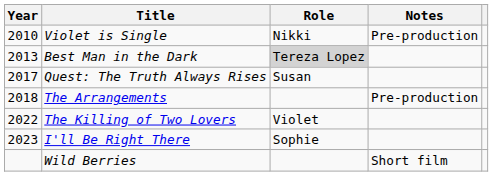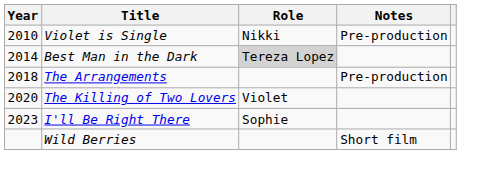 <table class="wikitable sortable">
 <tr>
 <th>Year</th>
 <th>Title</th>
 <th>Role</th>
 <th class="unsortable">Notes</th>
 <th class="unsortable"></th>
 </tr>
 <tr>
 <td>2010</td>
 <td><em>Violet is Single</em></td>
 <td>Nikki</td>
 <td>Pre-production</td>
 <td></td>
 </tr>
 <tr>
-<td>2013</td>
+<td>2014</td>
 <td><em>Best Man in the Dark</em></td>
 <td style="background: lightgrey;">Tereza Lopez</td>
-<td></td>
-<td></td>
-</tr>
-<tr>
-<td>2017</td>
-<td><em>Quest: The Truth Always Rises</em></td>
-<td>Susan</td>
 <td></td>
 <td></td>
 </tr>
 <tr>
 <td>2018</td>
 <td><em><a href='#'>The Arrangements</a></em></td>
 <td></td>
 <td>Pre-production</td>
 <td></td>
 </tr>
 <tr>
-<td>2022</td>
+<td>2020</td>
 <td><em><a href='#'>The Killing of Two Lovers</a></em></td>
 <td>Violet</td>
 <td></td>
 <td></td>
 </tr>
 <tr>
 <td>2023</td>
 <td><em><a href='#'>I'll Be Right There</a></em></td>
 <td>Sophie</td>
 <td></td>
 <td></td>
 </tr>
 <tr>
 <td></td>
 <td><em>Wild Berries</em></td>
 <td></td>
 <td>Short film</td>
 <td></td>
 </tr>
 </table>
